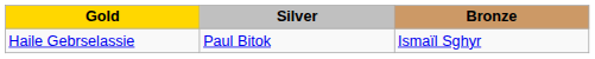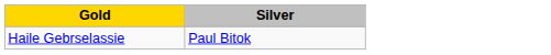 <table class="wikitable" style="text-align:left">
 <tr align="center">
 <td width=200 bgcolor=gold><strong>Gold</strong></td>
 <td width=200 bgcolor=silver><strong>Silver</strong></td>
-<td width=200 bgcolor=CC9966><strong>Bronze</strong></td>
 </tr>
 <tr>
 <td><a href='#'>Haile Gebrselassie</a><br><em></em></td>
 <td><a href='#'>Paul Bitok</a><br><em></em></td>
-<td><a href='#'>Ismaïl Sghyr</a><br><em></em></td>
 </tr>
 </table>
